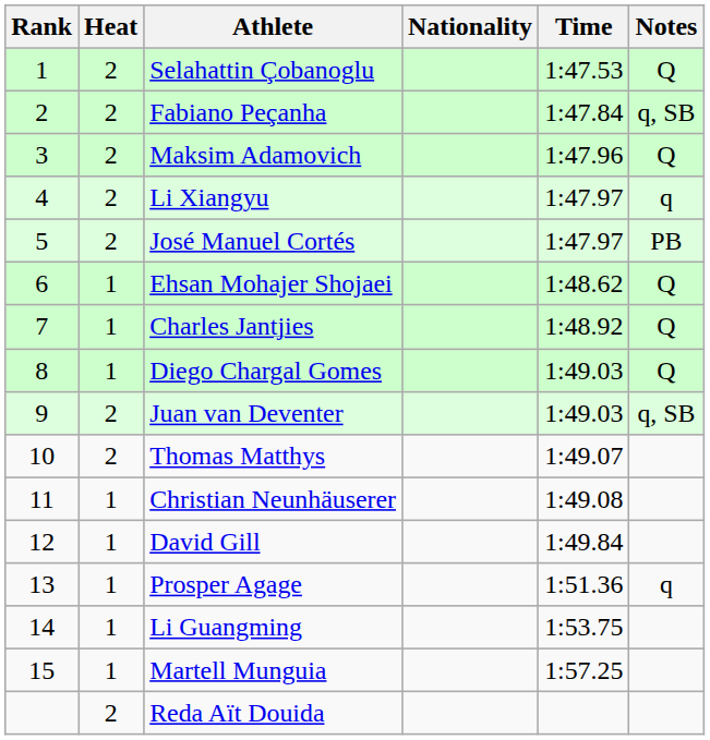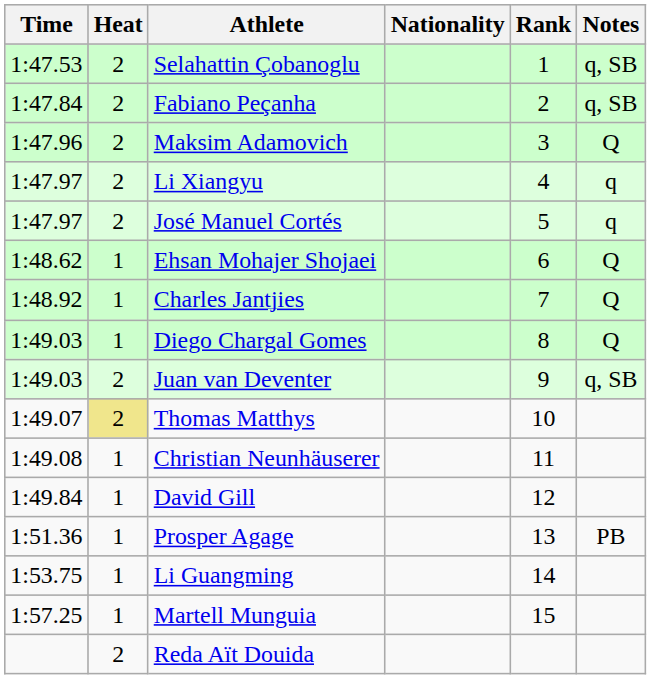 <table class="wikitable sortable" style="text-align:center;font-size:95%">
 <tr>
-<th>Rank</th>
+<th>Time</th>
 <th>Heat</th>
 <th>Athlete</th>
 <th>Nationality</th>
-<th>Time</th>
+<th>Rank</th>
 <th>Notes</th>
 </tr>
 <tr bgcolor=ccffcc>
-<td>1</td>
+<td>1:47.53</td>
 <td>2</td>
 <td align="left"><a href='#'>Selahattin Çobanoglu</a></td>
 <td align=left></td>
-<td>1:47.53</td>
+<td>1</td>
+<td>q, SB</td>
+</tr>
+<tr bgcolor=ccffcc>
+<td>1:47.84</td>
+<td>2</td>
+<td align="left"><a href='#'>Fabiano Peçanha</a></td>
+<td align=left></td>
+<td>2</td>
+<td>q, SB</td>
+</tr>
+<tr bgcolor=ccffcc>
+<td>1:47.96</td>
+<td>2</td>
+<td align="left"><a href='#'>Maksim Adamovich</a></td>
+<td align=left></td>
+<td>3</td>
+<td>Q</td>
+</tr>
+<tr bgcolor=ddffdd>
+<td>1:47.97</td>
+<td>2</td>
+<td align="left"><a href='#'>Li Xiangyu</a></td>
+<td align=left></td>
+<td>4</td>
+<td>q</td>
+</tr>
+<tr bgcolor=ddffdd>
+<td>1:47.97</td>
+<td>2</td>
+<td align="left"><a href='#'>José Manuel Cortés</a></td>
+<td align=left></td>
+<td>5</td>
+<td>q</td>
+</tr>
+<tr bgcolor=ccffcc>
+<td>1:48.62</td>
+<td>1</td>
+<td align="left"><a href='#'>Ehsan Mohajer Shojaei</a></td>
+<td align=left></td>
+<td>6</td>
 <td>Q</td>
 </tr>
 <tr bgcolor=ccffcc>
-<td>2</td>
-<td>2</td>
-<td align="left"><a href='#'>Fabiano Peçanha</a></td>
+<td>1:48.92</td>
+<td>1</td>
+<td align="left"><a href='#'>Charles Jantjies</a></td>
 <td align=left></td>
-<td>1:47.84</td>
-<td>q, SB</td>
+<td>7</td>
+<td>Q</td>
 </tr>
 <tr bgcolor=ccffcc>
-<td>3</td>
-<td>2</td>
-<td align="left"><a href='#'>Maksim Adamovich</a></td>
+<td>1:49.03</td>
+<td>1</td>
+<td align="left"><a href='#'>Diego Chargal Gomes</a></td>
 <td align=left></td>
-<td>1:47.96</td>
+<td>8</td>
 <td>Q</td>
 </tr>
 <tr bgcolor=ddffdd>
-<td>4</td>
-<td>2</td>
-<td align="left"><a href='#'>Li Xiangyu</a></td>
-<td align=left></td>
-<td>1:47.97</td>
-<td>q</td>
-</tr>
-<tr bgcolor=ddffdd>
-<td>5</td>
-<td>2</td>
-<td align="left"><a href='#'>José Manuel Cortés</a></td>
-<td align=left></td>
-<td>1:47.97</td>
-<td>PB</td>
-</tr>
-<tr bgcolor=ccffcc>
-<td>6</td>
-<td>1</td>
-<td align="left"><a href='#'>Ehsan Mohajer Shojaei</a></td>
-<td align=left></td>
-<td>1:48.62</td>
-<td>Q</td>
-</tr>
-<tr bgcolor=ccffcc>
-<td>7</td>
-<td>1</td>
-<td align="left"><a href='#'>Charles Jantjies</a></td>
-<td align=left></td>
-<td>1:48.92</td>
-<td>Q</td>
-</tr>
-<tr bgcolor=ccffcc>
-<td>8</td>
-<td>1</td>
-<td align="left"><a href='#'>Diego Chargal Gomes</a></td>
-<td align=left></td>
 <td>1:49.03</td>
-<td>Q</td>
-</tr>
-<tr bgcolor=ddffdd>
-<td>9</td>
 <td>2</td>
 <td align="left"><a href='#'>Juan van Deventer</a></td>
 <td align=left></td>
-<td>1:49.03</td>
+<td>9</td>
 <td>q, SB</td>
 </tr>
 <tr>
-<td>10</td>
-<td>2</td>
+<td>1:49.07</td>
+<td style="background: khaki;">2</td>
 <td align="left"><a href='#'>Thomas Matthys</a></td>
 <td align=left></td>
-<td>1:49.07</td>
+<td>10</td>
 <td></td>
 </tr>
 <tr>
-<td>11</td>
+<td>1:49.08</td>
 <td>1</td>
 <td align="left"><a href='#'>Christian Neunhäuserer</a></td>
 <td align=left></td>
-<td>1:49.08</td>
+<td>11</td>
 <td></td>
 </tr>
 <tr>
-<td>12</td>
+<td>1:49.84</td>
 <td>1</td>
 <td align="left"><a href='#'>David Gill</a></td>
 <td align=left></td>
-<td>1:49.84</td>
+<td>12</td>
 <td></td>
 </tr>
 <tr>
-<td>13</td>
+<td>1:51.36</td>
 <td>1</td>
 <td align="left"><a href='#'>Prosper Agage</a></td>
 <td align=left></td>
-<td>1:51.36</td>
-<td>q</td>
+<td>13</td>
+<td>PB</td>
 </tr>
 <tr>
-<td>14</td>
+<td>1:53.75</td>
 <td>1</td>
 <td align="left"><a href='#'>Li Guangming</a></td>
 <td align=left></td>
-<td>1:53.75</td>
+<td>14</td>
 <td></td>
 </tr>
 <tr>
-<td>15</td>
+<td>1:57.25</td>
 <td>1</td>
 <td align="left"><a href='#'>Martell Munguia</a></td>
 <td align=left></td>
-<td>1:57.25</td>
+<td>15</td>
 <td></td>
 </tr>
 <tr>
 <td></td>
 <td>2</td>
 <td align="left"><a href='#'>Reda Aït Douida</a></td>
 <td align=left></td>
 <td></td>
 <td></td>
 </tr>
 </table>
